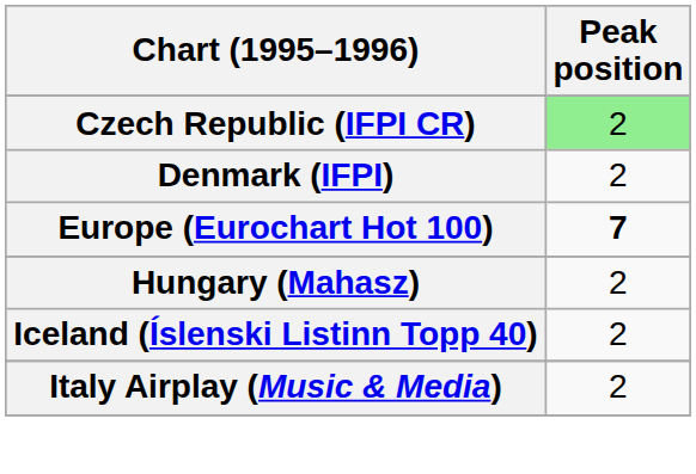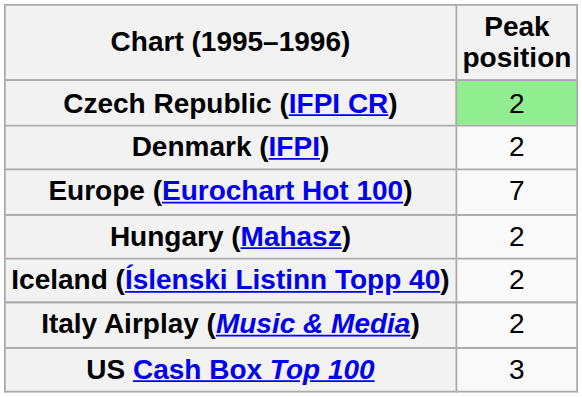 <table class="wikitable sortable plainrowheaders" style="text-align:center">
 <tr>
 <th>Chart (1995–1996)</th>
 <th>Peak<br>position</th>
 </tr>
 <tr>
 </tr>
 <tr>
 </tr>
 <tr>
 </tr>
 <tr>
 </tr>
 <tr>
 </tr>
 <tr>
 </tr>
 <tr>
 </tr>
 <tr>
 <th scope="row">Czech Republic (<a href='#'>IFPI CR</a>)</th>
 <td style="background: lightgreen;">2</td>
 </tr>
 <tr>
 <th scope="row">Denmark (<a href='#'>IFPI</a>)</th>
 <td>2</td>
 </tr>
 <tr>
 <th scope="row">Europe (<a href='#'>Eurochart Hot 100</a>)</th>
-<td><strong>7</strong></td>
+<td>7</td>
 </tr>
 <tr>
 </tr>
 <tr>
 </tr>
 <tr>
 </tr>
 <tr>
 <th scope="row">Hungary (<a href='#'>Mahasz</a>)</th>
 <td>2</td>
 </tr>
 <tr>
 <th scope="row">Iceland (<a href='#'>Íslenski Listinn Topp 40</a>)</th>
 <td>2</td>
 </tr>
 <tr>
 </tr>
 <tr>
 <th scope="row">Italy Airplay (<em><a href='#'>Music & Media</a></em>)</th>
 <td>2</td>
 </tr>
 <tr>
 </tr>
 <tr>
 </tr>
 <tr>
 </tr>
 <tr>
 </tr>
 <tr>
 </tr>
 <tr>
 </tr>
 <tr>
 </tr>
 <tr>
 </tr>
 <tr>
 </tr>
 <tr>
 </tr>
 <tr>
 </tr>
 <tr>
 </tr>
 <tr>
 </tr>
 <tr>
 </tr>
+<tr>
+<th scope="row">US <em><a href='#'></em>Cash Box<em> Top 100</a></th>
+<td>3</td>
+</tr>
 </table>
